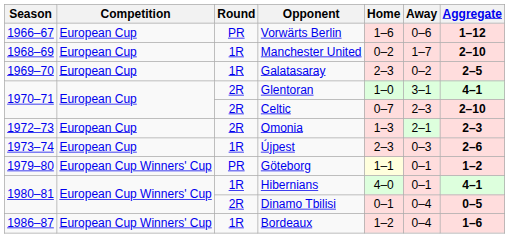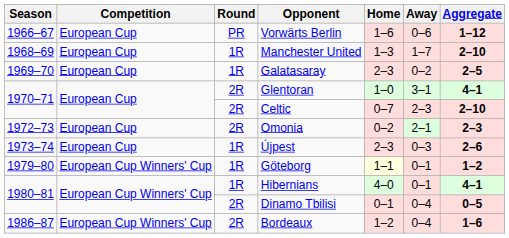 <table class="wikitable" style="font-size:100%; text-align: center">
 <tr>
 <th>Season</th>
 <th>Competition</th>
 <th>Round</th>
 <th>Opponent</th>
 <th>Home</th>
 <th>Away</th>
 <th><a href='#'>Aggregate</a></th>
 </tr>
 <tr>
 <td><a href='#'>1966–67</a></td>
 <td align="left"><a href='#'>European Cup</a></td>
 <td><a href='#'>PR</a></td>
 <td align="left"> <a href='#'>Vorwärts Berlin</a></td>
 <td bgcolor="#ffdddd" style="text-align:center;">1–6</td>
 <td bgcolor="#ffdddd" style="text-align:center;">0–6</td>
 <td bgcolor="#ffdddd" style="text-align:center;"><strong>1–12</strong></td>
 </tr>
 <tr>
 <td><a href='#'>1968–69</a></td>
 <td align="left"><a href='#'>European Cup</a></td>
 <td><a href='#'>1R</a></td>
 <td align="left"> <a href='#'>Manchester United</a></td>
-<td bgcolor="#ffdddd" style="text-align:center;">0–2</td>
+<td bgcolor="#ffdddd" style="text-align:center;">1–3</td>
 <td bgcolor="#ffdddd" style="text-align:center;">1–7</td>
 <td bgcolor="#ffdddd" style="text-align:center;"><strong>2–10</strong></td>
 </tr>
 <tr>
 <td><a href='#'>1969–70</a></td>
 <td align="left"><a href='#'>European Cup</a></td>
 <td><a href='#'>1R</a></td>
 <td align="left"> <a href='#'>Galatasaray</a></td>
 <td bgcolor="#ffdddd" style="text-align:center;">2–3</td>
 <td bgcolor="#ffdddd" style="text-align:center;">0–2</td>
 <td bgcolor="#ffdddd" style="text-align:center;"><strong>2–5</strong></td>
 </tr>
 <tr>
 <td rowspan="2"><a href='#'>1970–71</a></td>
 <td align="left" rowspan="2"><a href='#'>European Cup</a></td>
 <td><a href='#'>2R</a></td>
 <td align="left"> <a href='#'>Glentoran</a></td>
 <td bgcolor="#ddffdd" style="text-align:center;">1–0</td>
 <td bgcolor="#ddffdd" style="text-align:center;">3–1</td>
 <td bgcolor="#ddffdd" style="text-align:center;"><strong>4–1</strong></td>
 </tr>
 <tr>
 <td><a href='#'>2R</a></td>
 <td align="left"> <a href='#'>Celtic</a></td>
 <td bgcolor="#ffdddd" style="text-align:center;">0–7</td>
 <td bgcolor="#ffdddd" style="text-align:center;">2–3</td>
 <td bgcolor="#ffdddd" style="text-align:center;"><strong>2–10</strong></td>
 </tr>
 <tr>
 <td><a href='#'>1972–73</a></td>
 <td align="left"><a href='#'>European Cup</a></td>
 <td><a href='#'>2R</a></td>
 <td align="left"> <a href='#'>Omonia</a></td>
-<td bgcolor="#ffdddd" style="text-align:center;">1–3</td>
+<td bgcolor="#ffdddd" style="text-align:center;">0–2</td>
 <td bgcolor="#ddffdd" style="text-align:center;">2–1</td>
 <td bgcolor="#ffdddd" style="text-align:center;"><strong>2–3</strong></td>
 </tr>
 <tr>
 <td><a href='#'>1973–74</a></td>
 <td align="left"><a href='#'>European Cup</a></td>
 <td><a href='#'>1R</a></td>
 <td align="left"> <a href='#'>Újpest</a></td>
 <td bgcolor="#ffdddd" style="text-align:center;">2–3</td>
 <td bgcolor="#ffdddd" style="text-align:center;">0–3</td>
 <td bgcolor="#ffdddd" style="text-align:center;"><strong>2–6</strong></td>
 </tr>
 <tr>
 <td><a href='#'>1979–80</a></td>
 <td><a href='#'>European Cup Winners' Cup</a></td>
-<td><a href='#'>PR</a></td>
+<td><a href='#'>1R</a></td>
 <td align="left"> <a href='#'>Göteborg</a></td>
 <td bgcolor="#ffffdd" style="text-align:center;">1–1</td>
 <td bgcolor="#ffdddd" style="text-align:center;">0–1</td>
 <td bgcolor="#ffdddd" style="text-align:center;"><strong>1–2</strong></td>
 </tr>
 <tr>
 <td rowspan="2"><a href='#'>1980–81</a></td>
 <td rowspan="2"><a href='#'>European Cup Winners' Cup</a></td>
 <td><a href='#'>1R</a></td>
 <td align="left"> <a href='#'>Hibernians</a></td>
 <td bgcolor="#ddffdd" style="text-align:center;">4–0</td>
 <td bgcolor="#ffdddd" style="text-align:center;">0–1</td>
 <td bgcolor="#ddffdd" style="text-align:center;"><strong>4–1</strong></td>
 </tr>
 <tr>
 <td><a href='#'>2R</a></td>
 <td align="left"> <a href='#'>Dinamo Tbilisi</a></td>
 <td bgcolor="#ffdddd" style="text-align:center;">0–1</td>
 <td bgcolor="#ffdddd" style="text-align:center;">0–4</td>
 <td bgcolor="#ffdddd" style="text-align:center;"><strong>0–5</strong></td>
 </tr>
 <tr>
 <td><a href='#'>1986–87</a></td>
 <td><a href='#'>European Cup Winners' Cup</a></td>
-<td><a href='#'>1R</a></td>
+<td><a href='#'>2R</a></td>
 <td align="left"> <a href='#'>Bordeaux</a></td>
 <td bgcolor="#ffdddd" style="text-align:center;">1–2</td>
 <td bgcolor="#ffdddd" style="text-align:center;">0–4</td>
 <td bgcolor="#ffdddd" style="text-align:center;"><strong>1–6</strong></td>
 </tr>
 </table>
